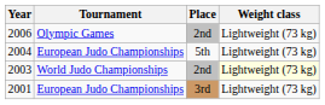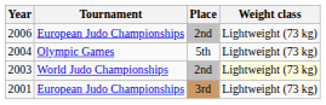 <table class=wikitable>
 <tr>
 <th>Year</th>
 <th>Tournament</th>
 <th>Place</th>
 <th>Weight class</th>
 </tr>
 <tr>
 <td>2006</td>
-<td><a href='#'>Olympic Games</a></td>
+<td><a href='#'>European Judo Championships</a></td>
 <td bgcolor="silver" align="center">2nd</td>
 <td>Lightweight (73 kg)</td>
 </tr>
 <tr>
 <td>2004</td>
-<td><a href='#'>European Judo Championships</a></td>
+<td><a href='#'>Olympic Games</a></td>
 <td align="center">5th</td>
 <td>Lightweight (73 kg)</td>
 </tr>
 <tr>
 <td>2003</td>
 <td><a href='#'>World Judo Championships</a></td>
 <td bgcolor="silver" align="center">2nd</td>
 <td style="background: lightyellow;">Lightweight (73 kg)</td>
 </tr>
 <tr>
 <td>2001</td>
 <td><a href='#'>European Judo Championships</a></td>
 <td bgcolor="cc9966" align="center">3rd</td>
 <td>Lightweight (73 kg)</td>
 </tr>
 </table>
